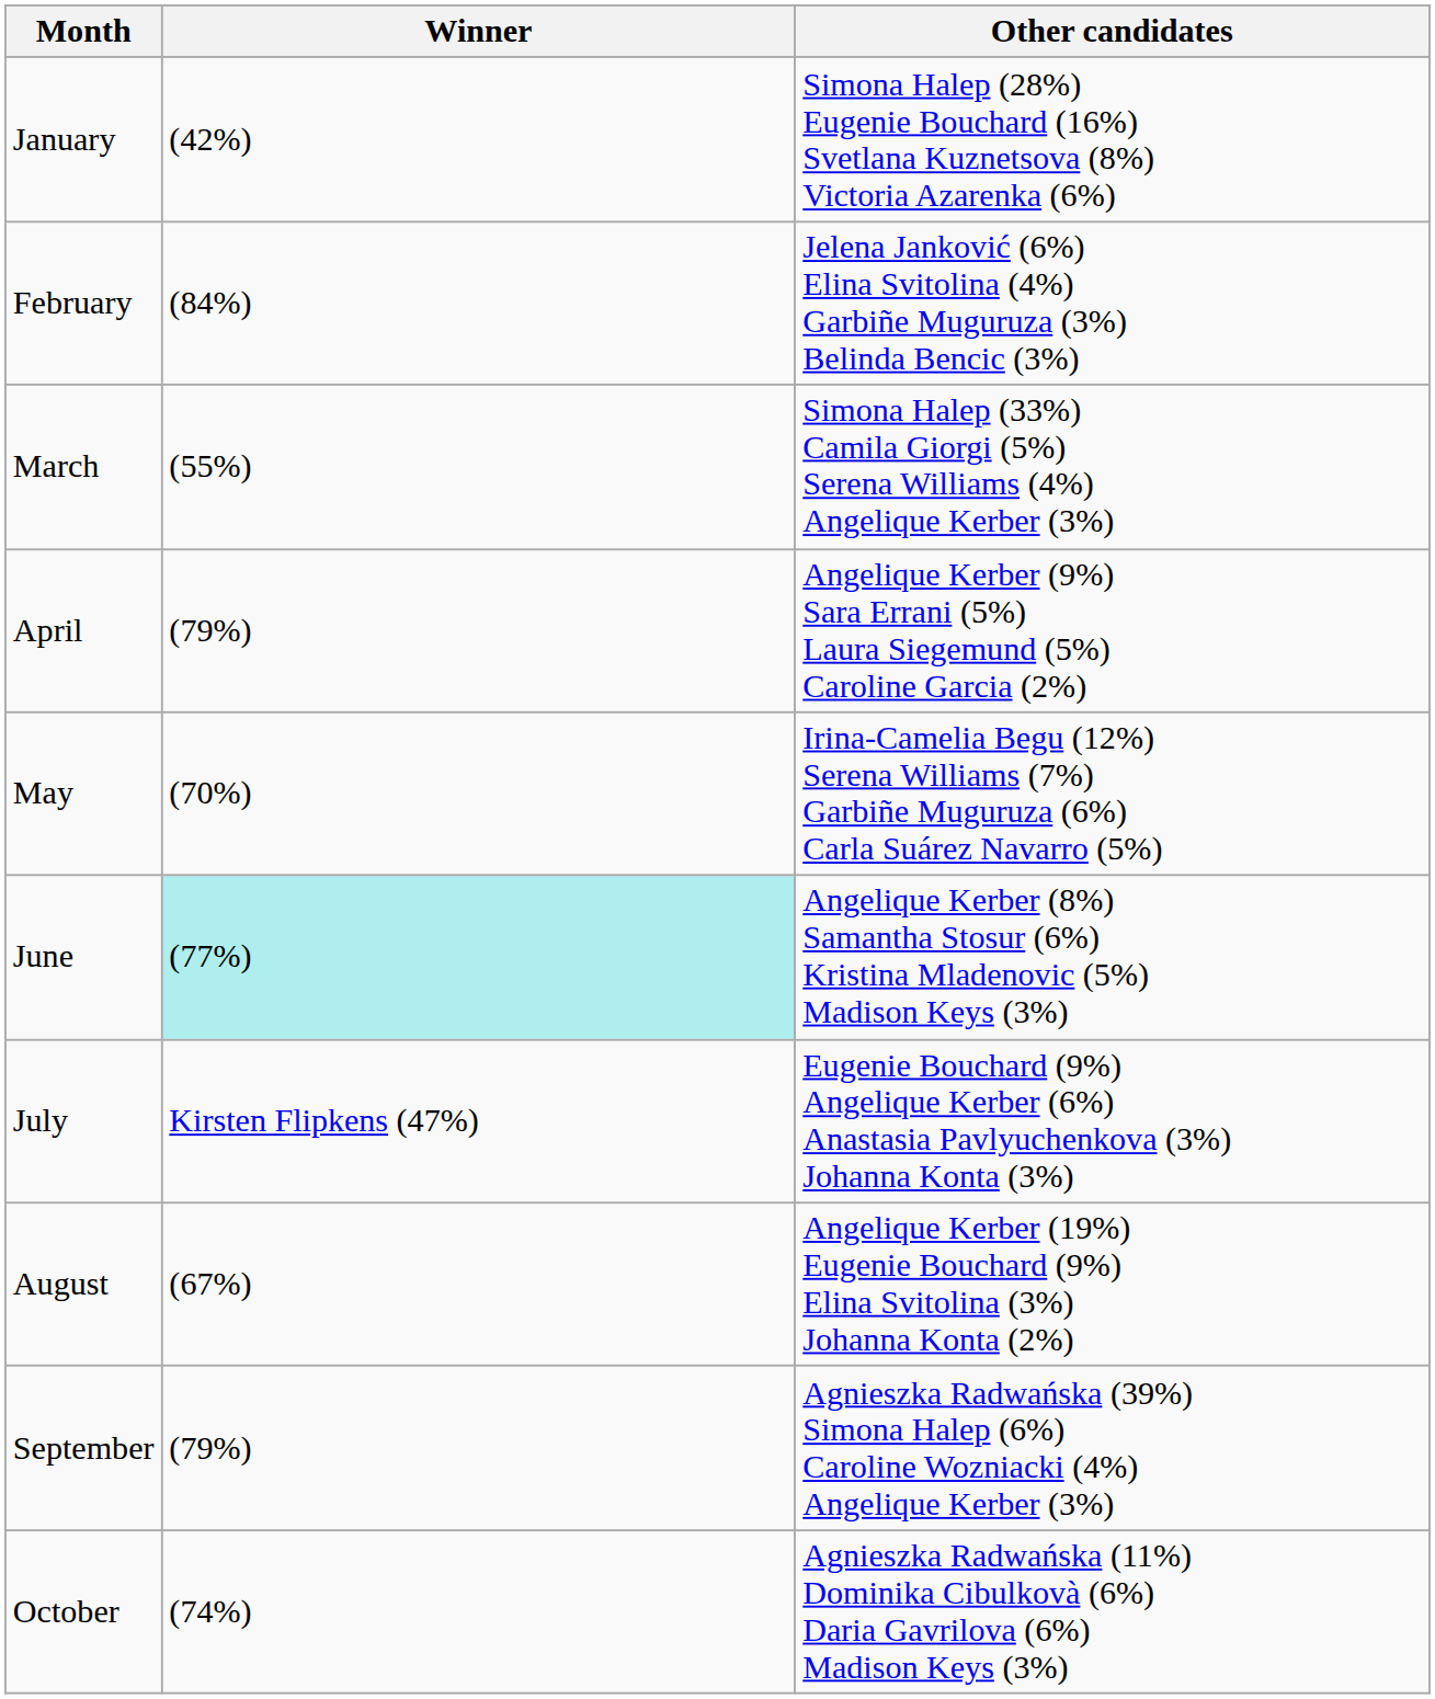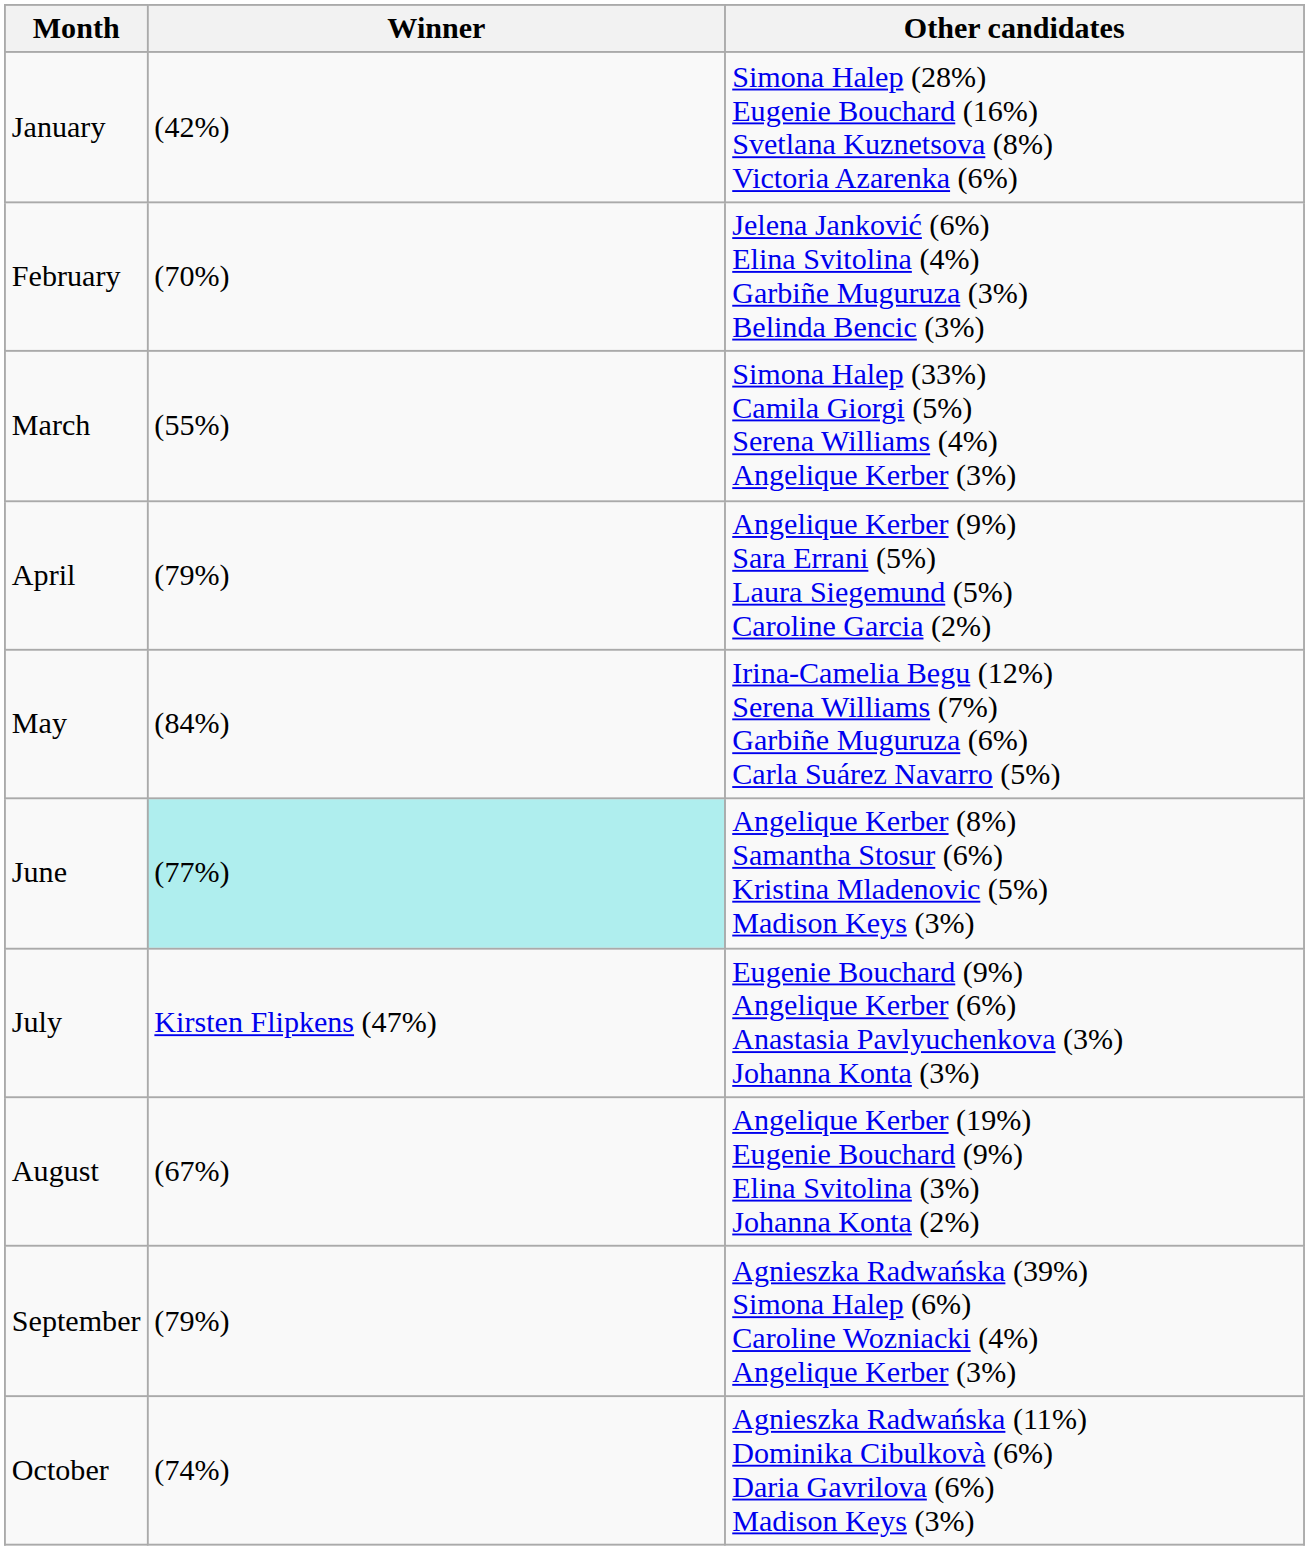 <table class="wikitable">
 <tr>
 <th>Month</th>
 <th width=300>Winner</th>
 <th width=300>Other candidates</th>
 </tr>
 <tr>
 <td>January</td>
 <td> (42%)</td>
 <td> <a href='#'>Simona Halep</a> (28%)<br> <a href='#'>Eugenie Bouchard</a> (16%)<br> <a href='#'>Svetlana Kuznetsova</a> (8%)<br> <a href='#'>Victoria Azarenka</a> (6%)</td>
 </tr>
 <tr>
 <td>February</td>
-<td> (84%)</td>
+<td> (70%)</td>
 <td> <a href='#'>Jelena Janković</a> (6%)<br>  <a href='#'>Elina Svitolina</a> (4%)<br>  <a href='#'>Garbiñe Muguruza</a> (3%)<br>  <a href='#'>Belinda Bencic</a> (3%)</td>
 </tr>
 <tr>
 <td>March</td>
 <td> (55%)</td>
 <td> <a href='#'>Simona Halep</a> (33%)<br> <a href='#'>Camila Giorgi</a> (5%)<br> <a href='#'>Serena Williams</a> (4%)<br> <a href='#'>Angelique Kerber</a> (3%)</td>
 </tr>
 <tr>
 <td>April</td>
 <td> (79%)</td>
 <td> <a href='#'>Angelique Kerber</a> (9%)<br> <a href='#'>Sara Errani</a> (5%)<br> <a href='#'>Laura Siegemund</a> (5%)<br> <a href='#'>Caroline Garcia</a> (2%)</td>
 </tr>
 <tr>
 <td>May</td>
-<td> (70%)</td>
+<td> (84%)</td>
 <td> <a href='#'>Irina-Camelia Begu</a> (12%)<br> <a href='#'>Serena Williams</a> (7%)<br> <a href='#'>Garbiñe Muguruza</a> (6%)<br> <a href='#'>Carla Suárez Navarro</a> (5%)</td>
 </tr>
 <tr>
 <td>June</td>
 <td style="background: paleturquoise;"> (77%)</td>
 <td> <a href='#'>Angelique Kerber</a> (8%)<br> <a href='#'>Samantha Stosur</a> (6%)<br> <a href='#'>Kristina Mladenovic</a> (5%)<br> <a href='#'>Madison Keys</a> (3%)</td>
 </tr>
 <tr>
 <td>July</td>
 <td> <a href='#'>Kirsten Flipkens</a> (47%)</td>
 <td> <a href='#'>Eugenie Bouchard</a> (9%)<br> <a href='#'>Angelique Kerber</a> (6%)<br> <a href='#'>Anastasia Pavlyuchenkova</a> (3%)<br> <a href='#'>Johanna Konta</a> (3%)</td>
 </tr>
 <tr>
 <td>August</td>
 <td> (67%)</td>
 <td> <a href='#'>Angelique Kerber</a> (19%)<br> <a href='#'>Eugenie Bouchard</a> (9%)<br> <a href='#'>Elina Svitolina</a> (3%)<br> <a href='#'>Johanna Konta</a> (2%)</td>
 </tr>
 <tr>
 <td>September</td>
 <td> (79%)</td>
 <td> <a href='#'>Agnieszka Radwańska</a> (39%)<br> <a href='#'>Simona Halep</a> (6%)<br> <a href='#'>Caroline Wozniacki</a> (4%)<br> <a href='#'>Angelique Kerber</a> (3%)</td>
 </tr>
 <tr>
 <td>October</td>
 <td> (74%)</td>
 <td> <a href='#'>Agnieszka Radwańska</a> (11%)<br> <a href='#'>Dominika Cibulkovà</a> (6%)<br> <a href='#'>Daria Gavrilova</a> (6%)<br> <a href='#'>Madison Keys</a> (3%)</td>
 </tr>
 </table>
